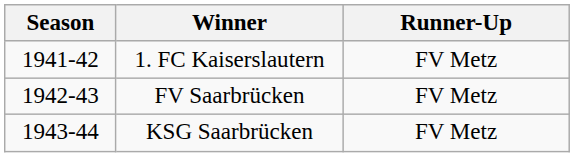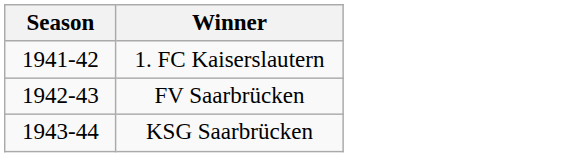 <table class="wikitable">
 <tr align="center" bgcolor="#dfdfdf">
 <th width="70">Season</th>
 <th width="150">Winner</th>
-<th width="150">Runner-Up</th>
 </tr>
 <tr align="center">
 <td>1941-42</td>
 <td>1. FC Kaiserslautern</td>
-<td>FV Metz</td>
 </tr>
 <tr align="center">
 <td>1942-43</td>
 <td>FV Saarbrücken</td>
-<td>FV Metz</td>
 </tr>
 <tr align="center">
 <td>1943-44</td>
 <td>KSG Saarbrücken</td>
-<td>FV Metz</td>
 </tr>
 </table>
